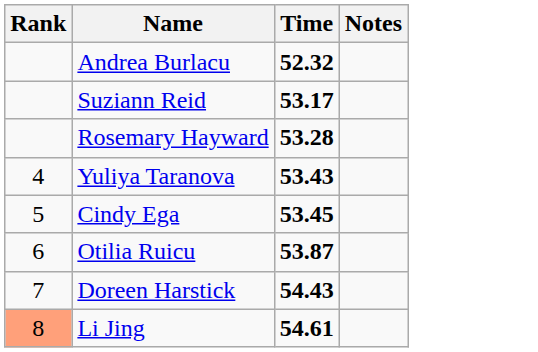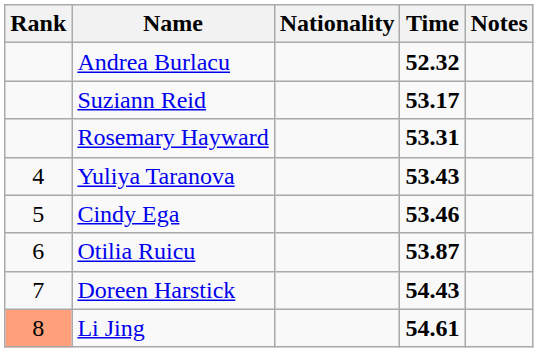 <table class="wikitable sortable" style="text-align:center">
 <tr>
 <th>Rank</th>
 <th>Name</th>
+<th>Nationality</th>
 <th>Time</th>
 <th>Notes</th>
 </tr>
 <tr>
 <td></td>
 <td align=left><a href='#'>Andrea Burlacu</a></td>
+<td align=left></td>
 <td><strong>52.32</strong></td>
 <td></td>
 </tr>
 <tr>
 <td></td>
 <td align=left><a href='#'>Suziann Reid</a></td>
+<td align=left></td>
 <td><strong>53.17</strong></td>
 <td></td>
 </tr>
 <tr>
 <td></td>
 <td align=left><a href='#'>Rosemary Hayward</a></td>
-<td><strong>53.28</strong></td>
+<td align=left></td>
+<td><strong>53.31</strong></td>
 <td></td>
 </tr>
 <tr>
 <td>4</td>
 <td align=left><a href='#'>Yuliya Taranova</a></td>
+<td align=left></td>
 <td><strong>53.43</strong></td>
 <td></td>
 </tr>
 <tr>
 <td>5</td>
 <td align=left><a href='#'>Cindy Ega</a></td>
-<td><strong>53.45</strong></td>
+<td align=left></td>
+<td><strong>53.46</strong></td>
 <td></td>
 </tr>
 <tr>
 <td>6</td>
 <td align=left><a href='#'>Otilia Ruicu</a></td>
+<td align=left></td>
 <td><strong>53.87</strong></td>
 <td></td>
 </tr>
 <tr>
 <td>7</td>
 <td align=left><a href='#'>Doreen Harstick</a></td>
+<td align=left></td>
 <td><strong>54.43</strong></td>
 <td></td>
 </tr>
 <tr>
 <td style="background: lightsalmon;">8</td>
 <td align=left><a href='#'>Li Jing</a></td>
+<td align=left></td>
 <td><strong>54.61</strong></td>
 <td></td>
 </tr>
 </table>
